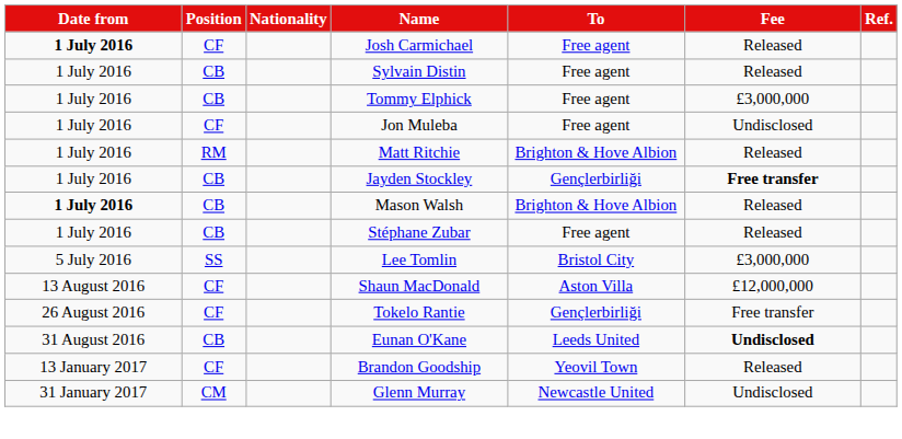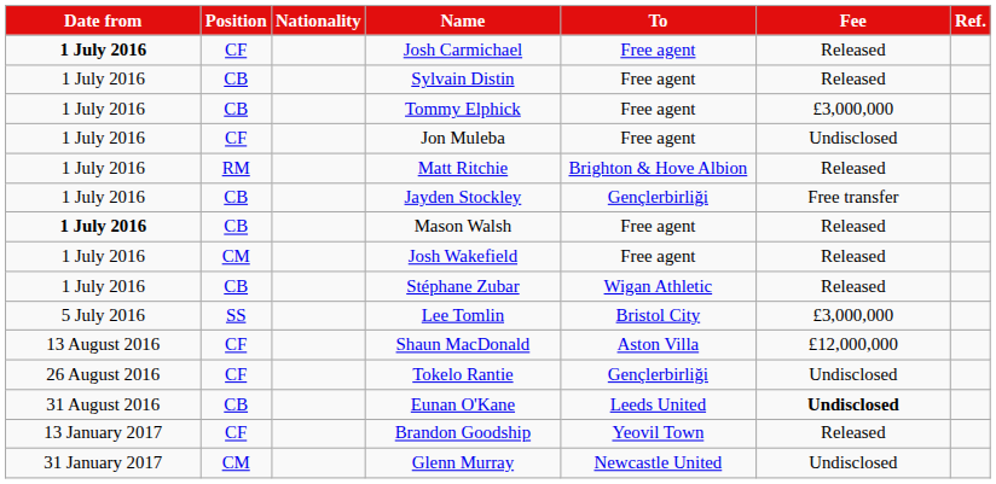 <table class="wikitable"  style="text-align:center; font-size:90%; ">
 <tr>
 <th style="background:#E20E0E; color:white; width:150px;">Date from</th>
 <th style="background:#E20E0E; color:white; width:50px;">Position</th>
 <th style="background:#E20E0E; color:white; width:50px;">Nationality</th>
 <th style="background:#E20E0E; color:white; width:150px;">Name</th>
 <th style="background:#E20E0E; color:white; width:150px;">To</th>
 <th style="background:#E20E0E; color:white; width:150px;">Fee</th>
 <th style="background:#E20E0E; color:white; width:25px;">Ref.</th>
 </tr>
 <tr>
 <td><strong>1 July 2016</strong></td>
 <td><a href='#'>CF</a></td>
 <td></td>
 <td><a href='#'>Josh Carmichael</a></td>
 <td><a href='#'>Free agent</a></td>
 <td>Released</td>
 <td></td>
 </tr>
 <tr>
 <td>1 July 2016</td>
 <td><a href='#'>CB</a></td>
 <td></td>
 <td><a href='#'>Sylvain Distin</a></td>
 <td>Free agent</td>
 <td>Released</td>
 <td></td>
 </tr>
 <tr>
 <td>1 July 2016</td>
 <td><a href='#'>CB</a></td>
 <td></td>
 <td><a href='#'>Tommy Elphick</a></td>
 <td>Free agent</td>
 <td>£3,000,000</td>
 <td></td>
 </tr>
 <tr>
 <td>1 July 2016</td>
 <td><a href='#'>CF</a></td>
 <td></td>
 <td>Jon Muleba</td>
 <td>Free agent</td>
 <td>Undisclosed</td>
 <td></td>
 </tr>
 <tr>
 <td>1 July 2016</td>
 <td><a href='#'>RM</a></td>
 <td></td>
 <td><a href='#'>Matt Ritchie</a></td>
 <td><a href='#'>Brighton & Hove Albion</a></td>
 <td>Released</td>
 <td></td>
 </tr>
 <tr>
 <td>1 July 2016</td>
 <td><a href='#'>CB</a></td>
 <td></td>
 <td><a href='#'>Jayden Stockley</a></td>
 <td><a href='#'>Gençlerbirliği</a></td>
-<td><strong>Free transfer</strong></td>
+<td>Free transfer</td>
 <td></td>
 </tr>
 <tr>
 <td><strong>1 July 2016</strong></td>
 <td><a href='#'>CB</a></td>
 <td></td>
 <td>Mason Walsh</td>
-<td><a href='#'>Brighton & Hove Albion</a></td>
+<td>Free agent</td>
+<td>Released</td>
+<td></td>
+</tr>
+<tr>
+<td>1 July 2016</td>
+<td><a href='#'>CM</a></td>
+<td></td>
+<td><a href='#'>Josh Wakefield</a></td>
+<td>Free agent</td>
 <td>Released</td>
 <td></td>
 </tr>
 <tr>
 <td>1 July 2016</td>
 <td><a href='#'>CB</a></td>
 <td></td>
 <td><a href='#'>Stéphane Zubar</a></td>
-<td>Free agent</td>
+<td><a href='#'>Wigan Athletic</a></td>
 <td>Released</td>
 <td></td>
 </tr>
 <tr>
 <td>5 July 2016</td>
 <td><a href='#'>SS</a></td>
 <td></td>
 <td><a href='#'>Lee Tomlin</a></td>
 <td><a href='#'>Bristol City</a></td>
 <td>£3,000,000</td>
 <td></td>
 </tr>
 <tr>
 <td>13 August 2016</td>
 <td><a href='#'>CF</a></td>
 <td></td>
 <td><a href='#'>Shaun MacDonald</a></td>
 <td><a href='#'>Aston Villa</a></td>
 <td>£12,000,000</td>
 <td></td>
 </tr>
 <tr>
 <td>26 August 2016</td>
 <td><a href='#'>CF</a></td>
 <td></td>
 <td><a href='#'>Tokelo Rantie</a></td>
 <td><a href='#'>Gençlerbirliği</a></td>
-<td>Free transfer</td>
+<td>Undisclosed</td>
 <td></td>
 </tr>
 <tr>
 <td>31 August 2016</td>
 <td><a href='#'>CB</a></td>
 <td></td>
 <td><a href='#'>Eunan O'Kane</a></td>
 <td><a href='#'>Leeds United</a></td>
 <td><strong>Undisclosed</strong></td>
 <td></td>
 </tr>
 <tr>
 <td>13 January 2017</td>
 <td><a href='#'>CF</a></td>
 <td></td>
 <td><a href='#'>Brandon Goodship</a></td>
 <td><a href='#'>Yeovil Town</a></td>
 <td>Released</td>
 <td></td>
 </tr>
 <tr>
 <td>31 January 2017</td>
 <td><a href='#'>CM</a></td>
 <td></td>
 <td><a href='#'>Glenn Murray</a></td>
 <td><a href='#'>Newcastle United</a></td>
 <td>Undisclosed</td>
 <td></td>
 </tr>
 </table>
